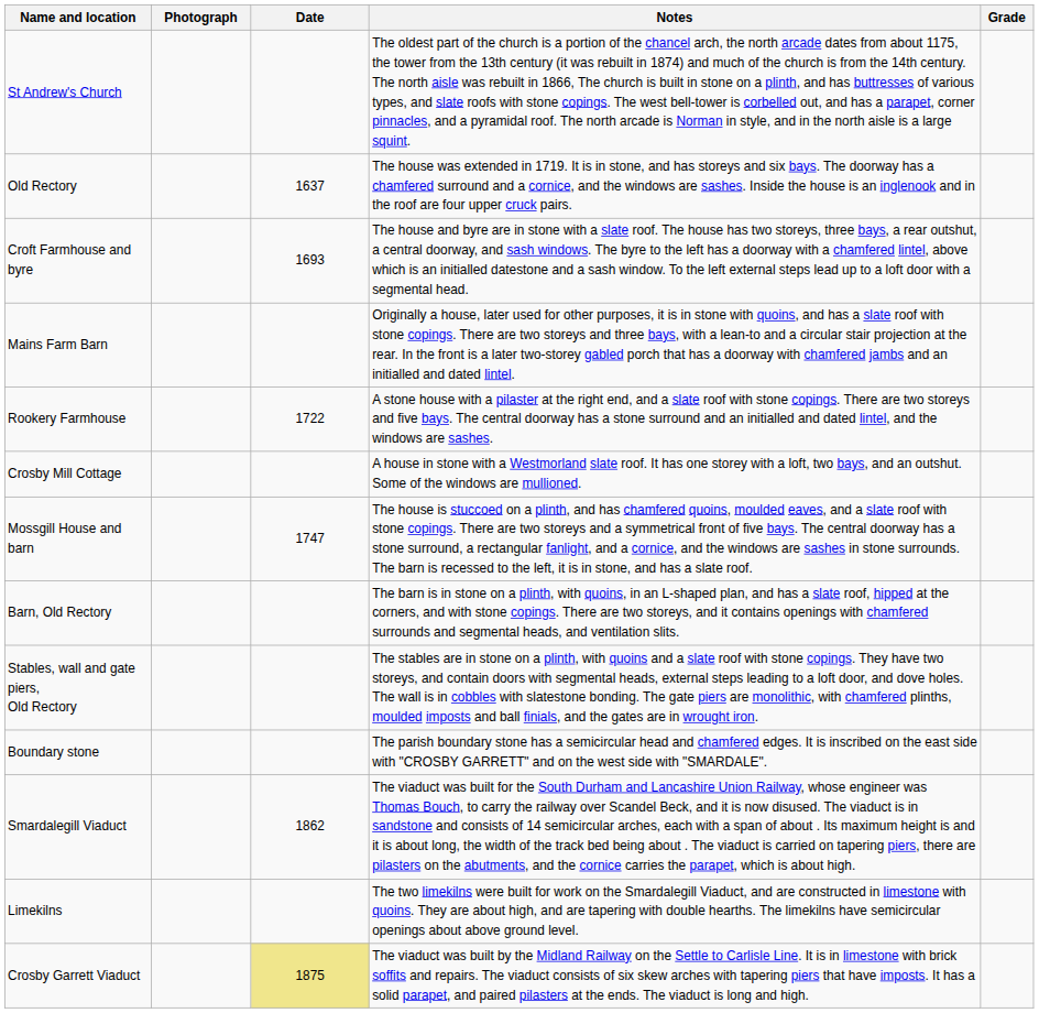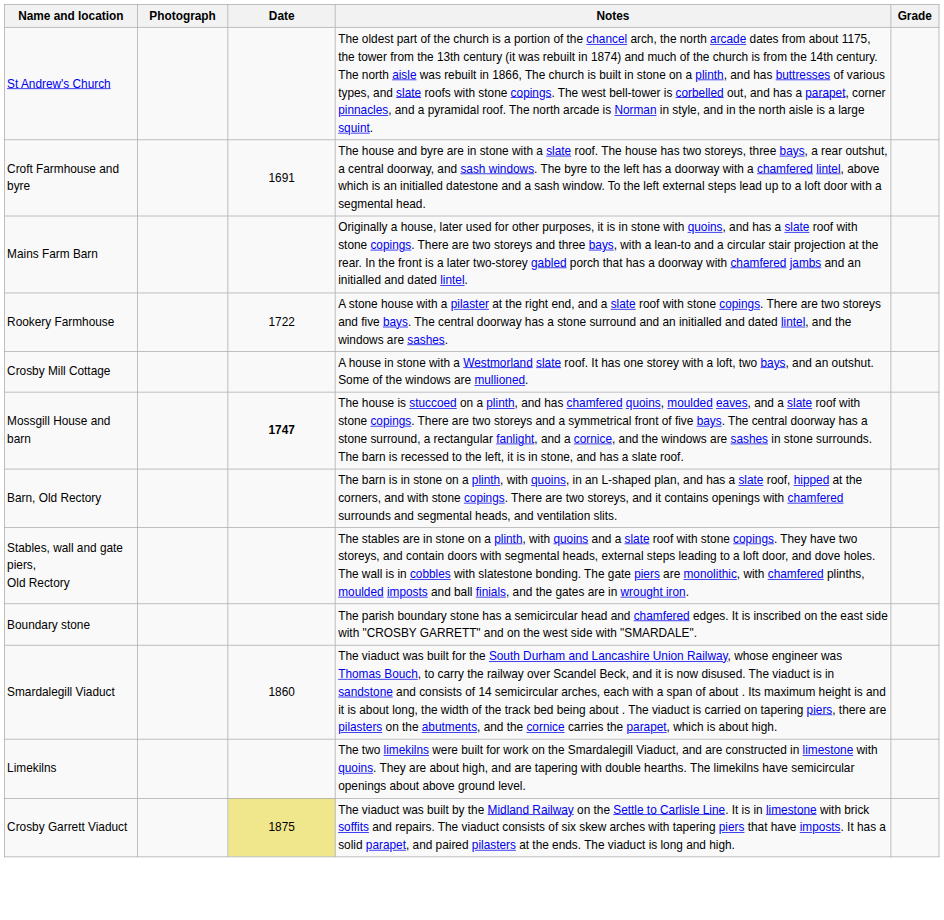 <table class="wikitable sortable plainrowheaders" style="width:100%; border:0; text-align:left; line-height:150%;">
 <tr>
 <th scope="col"  style="width:150px">Name and location</th>
 <th scope="col"  style="width:100px" class="unsortable">Photograph</th>
 <th scope="col"  style="width:120px">Date</th>
 <th scope="col"  style="width:650px" class="unsortable">Notes</th>
 <th scope="col"  style="width:50px">Grade</th>
 </tr>
 <tr>
 <td><a href='#'>St Andrew's Church</a><br><small></small></td>
 <td></td>
 <td align="center"></td>
 <td>The oldest part of the church is a portion of the <a href='#'>chancel</a> arch, the north <a href='#'>arcade</a> dates from about 1175, the tower from the 13th century (it was rebuilt in 1874) and much of the church is from the 14th century.  The north <a href='#'>aisle</a> was rebuilt in 1866,  The church is built in stone on a <a href='#'>plinth</a>, and has <a href='#'>buttresses</a> of various types, and <a href='#'>slate</a> roofs with stone <a href='#'>copings</a>. The west bell-tower is <a href='#'>corbelled</a> out, and has a <a href='#'>parapet</a>, corner <a href='#'>pinnacles</a>, and a pyramidal roof.  The north arcade is <a href='#'>Norman</a> in style, and in the north aisle is a large <a href='#'>squint</a>.</td>
 <td align="center" ></td>
 </tr>
 <tr>
-<td>Old Rectory<br><small></small></td>
-<td></td>
-<td align="center">1637</td>
-<td>The house was extended in 1719.  It is in stone, and has  storeys and six <a href='#'>bays</a>.  The doorway has a <a href='#'>chamfered</a> surround and a <a href='#'>cornice</a>, and the windows are <a href='#'>sashes</a>.  Inside the house is an <a href='#'>inglenook</a> and in the roof are four upper <a href='#'>cruck</a> pairs.</td>
-<td align="center" ></td>
-</tr>
-<tr>
 <td>Croft Farmhouse and byre<br><small></small></td>
 <td></td>
-<td align="center">1693</td>
+<td align="center">1691</td>
 <td>The house and byre are in stone with a <a href='#'>slate</a> roof.  The house has two storeys, three <a href='#'>bays</a>, a rear outshut, a central doorway, and <a href='#'>sash windows</a>.  The byre to the left has a doorway with a <a href='#'>chamfered</a> <a href='#'>lintel</a>, above which is an initialled datestone and a sash window.  To the left external steps lead up to a loft door with a segmental head.</td>
 <td align="center" ></td>
 </tr>
 <tr>
 <td>Mains Farm Barn<br><small></small></td>
 <td></td>
 <td align="center"></td>
 <td>Originally a house, later used for other purposes, it is in stone with <a href='#'>quoins</a>, and has a <a href='#'>slate</a> roof with stone <a href='#'>copings</a>.  There are two storeys and three <a href='#'>bays</a>, with a lean-to and a circular stair projection at the rear.  In the front is a later two-storey <a href='#'>gabled</a> porch that has a doorway with <a href='#'>chamfered</a> <a href='#'>jambs</a> and an initialled and dated <a href='#'>lintel</a>.</td>
 <td align="center" ></td>
 </tr>
 <tr>
 <td>Rookery Farmhouse<br><small></small></td>
 <td></td>
 <td align="center">1722</td>
 <td>A stone house with a <a href='#'>pilaster</a> at the right end, and a <a href='#'>slate</a> roof with stone <a href='#'>copings</a>.  There are two storeys and five <a href='#'>bays</a>.  The central doorway has a stone surround and an initialled and dated <a href='#'>lintel</a>, and the windows are <a href='#'>sashes</a>.</td>
 <td align="center" ></td>
 </tr>
 <tr>
 <td>Crosby Mill Cottage<br><small></small></td>
 <td></td>
 <td align="center"></td>
 <td>A house in stone with a <a href='#'>Westmorland</a> <a href='#'>slate</a> roof.  It has one storey with a loft, two <a href='#'>bays</a>, and an outshut.  Some of the windows are <a href='#'>mullioned</a>.</td>
 <td align="center" ></td>
 </tr>
 <tr>
 <td>Mossgill House and barn<br><small></small></td>
 <td></td>
-<td align="center">1747</td>
+<td align="center"><strong>1747</strong></td>
 <td>The house is <a href='#'>stuccoed</a> on a <a href='#'>plinth</a>, and has <a href='#'>chamfered</a> <a href='#'>quoins</a>, <a href='#'>moulded</a> <a href='#'>eaves</a>, and a <a href='#'>slate</a> roof with stone <a href='#'>copings</a>. There are two storeys and a symmetrical front of five <a href='#'>bays</a>.  The central doorway has a stone surround, a rectangular <a href='#'>fanlight</a>, and a <a href='#'>cornice</a>, and the windows are <a href='#'>sashes</a> in stone surrounds.  The barn is recessed to the left, it is in stone, and has a slate roof.</td>
 <td align="center" ></td>
 </tr>
 <tr>
 <td>Barn, Old Rectory<br><small></small></td>
 <td></td>
 <td align="center"></td>
 <td>The barn is in stone on a <a href='#'>plinth</a>, with <a href='#'>quoins</a>, in an L-shaped plan, and has a <a href='#'>slate</a> roof, <a href='#'>hipped</a> at the corners, and with stone <a href='#'>copings</a>.  There are two storeys, and it contains openings with <a href='#'>chamfered</a> surrounds and segmental heads, and ventilation slits.</td>
 <td align="center" ></td>
 </tr>
 <tr>
 <td>Stables, wall and gate piers,<br>Old Rectory<br><small></small></td>
 <td></td>
 <td align="center"></td>
 <td>The stables are in stone on a <a href='#'>plinth</a>, with <a href='#'>quoins</a> and a <a href='#'>slate</a> roof with stone <a href='#'>copings</a>.  They have two storeys, and contain doors with segmental heads, external steps leading to a loft door, and dove holes.  The wall is in <a href='#'>cobbles</a> with slatestone bonding.  The gate <a href='#'>piers</a> are <a href='#'>monolithic</a>, with <a href='#'>chamfered</a> plinths, <a href='#'>moulded</a> <a href='#'>imposts</a> and ball <a href='#'>finials</a>, and the gates are in <a href='#'>wrought iron</a>.</td>
 <td align="center" ></td>
 </tr>
 <tr>
 <td>Boundary stone<br><small></small></td>
 <td></td>
 <td align="center"></td>
 <td>The parish boundary stone has a semicircular head and <a href='#'>chamfered</a> edges.  It is inscribed on the east side with "CROSBY GARRETT" and on the west side with "SMARDALE".</td>
 <td align="center" ></td>
 </tr>
 <tr>
 <td>Smardalegill Viaduct<br><small></small></td>
 <td></td>
-<td align="center">1862</td>
+<td align="center">1860</td>
 <td>The viaduct was built for the <a href='#'>South Durham and Lancashire Union Railway</a>, whose engineer was <a href='#'>Thomas Bouch</a>, to carry the railway over Scandel Beck, and it is now disused.  The viaduct is in <a href='#'>sandstone</a> and consists of 14 semicircular arches, each with a span of about .  Its maximum height is  and it is about  long, the width of the track bed being about .  The viaduct is carried on tapering <a href='#'>piers</a>, there are <a href='#'>pilasters</a> on the <a href='#'>abutments</a>, and the <a href='#'>cornice</a> carries the <a href='#'>parapet</a>, which is about  high.</td>
 <td align="center" ></td>
 </tr>
 <tr>
 <td>Limekilns<br><small></small></td>
 <td></td>
 <td align="center"></td>
 <td>The two <a href='#'>limekilns</a> were built for work on the Smardalegill Viaduct, and are constructed in <a href='#'>limestone</a> with <a href='#'>quoins</a>.  They are about  high, and are tapering with double hearths.  The limekilns have semicircular openings about  above ground level.</td>
 <td align="center" ></td>
 </tr>
 <tr>
 <td>Crosby Garrett Viaduct<br><small></small></td>
 <td></td>
 <td align="center" style="background: khaki;">1875</td>
 <td>The viaduct was built by the <a href='#'>Midland Railway</a> on the <a href='#'>Settle to Carlisle Line</a>.  It is in <a href='#'>limestone</a> with brick <a href='#'>soffits</a> and repairs.  The viaduct consists of six skew arches with tapering <a href='#'>piers</a> that have <a href='#'>imposts</a>.  It has a solid <a href='#'>parapet</a>, and paired <a href='#'>pilasters</a> at the ends.  The viaduct is  long and  high.</td>
 <td align="center" ></td>
 </tr>
 <tr>
 </tr>
 </table>
